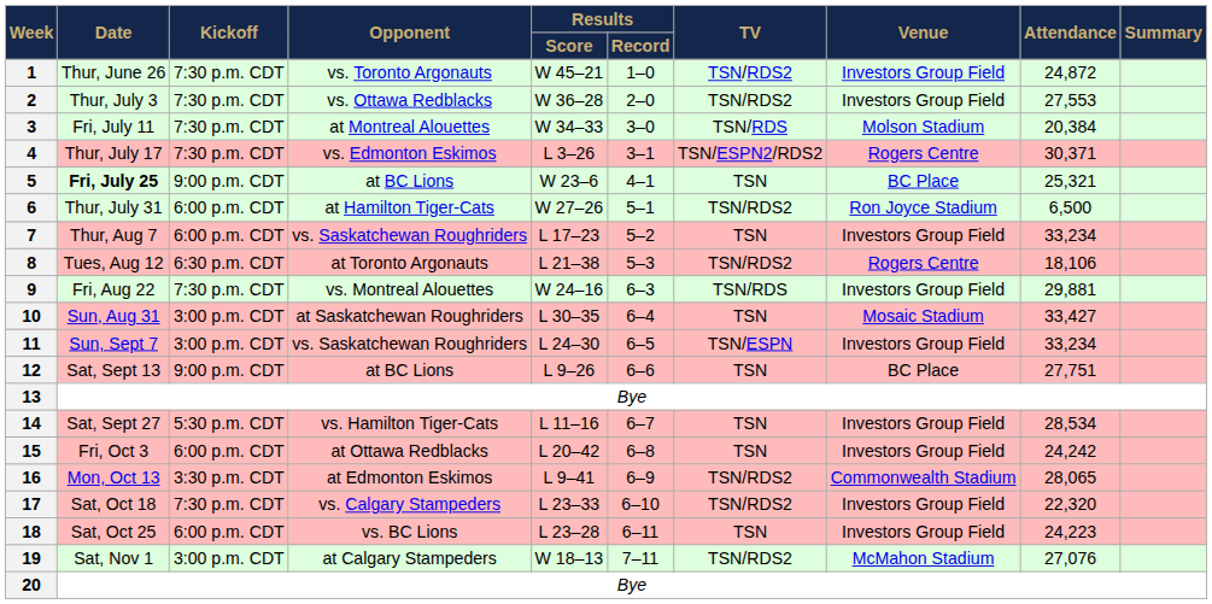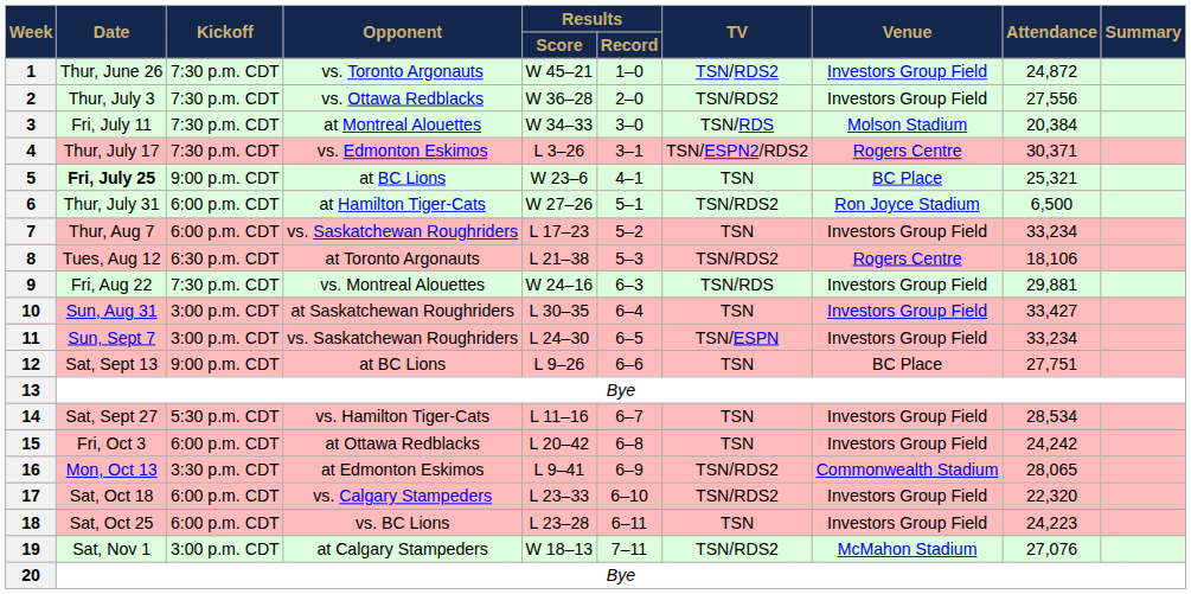 <table class="wikitable" style="font-size: 95%;">
 <tr>
 <th style="background:#13264B;color:#C9AF74;" rowspan=2>Week</th>
 <th style="background:#13264B;color:#C9AF74;" rowspan=2>Date</th>
 <th style="background:#13264B;color:#C9AF74;" rowspan=2>Kickoff</th>
 <th style="background:#13264B;color:#C9AF74;" rowspan=2>Opponent</th>
 <th style="background:#13264B;color:#C9AF74;" colspan=2>Results</th>
 <th style="background:#13264B;color:#C9AF74;" rowspan=2>TV</th>
 <th style="background:#13264B;color:#C9AF74;" rowspan=2>Venue</th>
 <th style="background:#13264B;color:#C9AF74;" rowspan=2>Attendance</th>
 <th style="background:#13264B;color:#C9AF74;" rowspan=2>Summary</th>
 </tr>
 <tr>
 <th style="background:#13264B;color:#C9AF74;">Score</th>
 <th style="background:#13264B;color:#C9AF74;">Record</th>
 </tr>
 <tr align="center" bgcolor="#ddffdd">
 <th align="center"><strong>1</strong></th>
 <td align="center">Thur, June 26</td>
 <td align="center">7:30 p.m. CDT</td>
 <td align="center">vs. <a href='#'>Toronto Argonauts</a></td>
 <td align="center">W 45–21</td>
 <td align="center">1–0</td>
 <td align="center"><a href='#'>TSN</a>/<a href='#'>RDS2</a></td>
 <td align="center"><a href='#'>Investors Group Field</a></td>
 <td align="center">24,872</td>
 <td align="center"></td>
 </tr>
 <tr align="center" bgcolor="#ddffdd">
 <th align="center"><strong>2</strong></th>
 <td align="center">Thur, July 3</td>
 <td align="center">7:30 p.m. CDT</td>
 <td align="center">vs. <a href='#'>Ottawa Redblacks</a></td>
 <td align="center">W 36–28</td>
 <td align="center">2–0</td>
 <td align="center">TSN/RDS2</td>
 <td align="center">Investors Group Field</td>
-<td align="center">27,553</td>
+<td align="center">27,556</td>
 <td align="center"></td>
 </tr>
 <tr align="center" bgcolor="#ddffdd">
 <th align="center"><strong>3</strong></th>
 <td align="center">Fri, July 11</td>
 <td align="center">7:30 p.m. CDT</td>
 <td align="center">at <a href='#'>Montreal Alouettes</a></td>
 <td align="center">W 34–33</td>
 <td align="center">3–0</td>
 <td align="center">TSN/<a href='#'>RDS</a></td>
 <td align="center"><a href='#'>Molson Stadium</a></td>
 <td align="center">20,384</td>
 <td align="center"></td>
 </tr>
 <tr align="center" bgcolor="#ffbbbb">
 <th align="center"><strong>4</strong></th>
 <td align="center">Thur, July 17</td>
 <td align="center">7:30 p.m. CDT</td>
 <td align="center">vs. <a href='#'>Edmonton Eskimos</a></td>
 <td align="center">L 3–26</td>
 <td align="center">3–1</td>
 <td align="center">TSN/<a href='#'>ESPN2</a>/RDS2</td>
 <td align="center"><a href='#'>Rogers Centre</a></td>
 <td align="center">30,371</td>
 <td align="center"></td>
 </tr>
 <tr align="center" bgcolor="#ddffdd">
 <th align="center"><strong>5</strong></th>
 <td align="center"><strong>Fri, July 25</strong></td>
 <td align="center">9:00 p.m. CDT</td>
 <td align="center">at <a href='#'>BC Lions</a></td>
 <td align="center">W 23–6</td>
 <td align="center">4–1</td>
 <td align="center">TSN</td>
 <td align="center"><a href='#'>BC Place</a></td>
 <td align="center">25,321</td>
 <td align="center"></td>
 </tr>
 <tr align="center" bgcolor="#ddffdd">
 <th align="center"><strong>6</strong></th>
 <td align="center">Thur, July 31</td>
 <td align="center">6:00 p.m. CDT</td>
 <td align="center">at <a href='#'>Hamilton Tiger-Cats</a></td>
 <td align="center">W 27–26</td>
 <td align="center">5–1</td>
 <td align="center">TSN/RDS2</td>
 <td align="center"><a href='#'>Ron Joyce Stadium</a></td>
 <td align="center">6,500</td>
 <td align="center"></td>
 </tr>
 <tr align="center" bgcolor="#ffbbbb">
 <th align="center"><strong>7</strong></th>
 <td align="center">Thur, Aug 7</td>
 <td align="center">6:00 p.m. CDT</td>
 <td align="center">vs. <a href='#'>Saskatchewan Roughriders</a></td>
 <td align="center">L 17–23</td>
 <td align="center">5–2</td>
 <td align="center">TSN</td>
 <td align="center">Investors Group Field</td>
 <td align="center">33,234</td>
 <td align="center"></td>
 </tr>
 <tr align="center" bgcolor="#ffbbbb">
 <th align="center"><strong>8</strong></th>
 <td align="center">Tues, Aug 12</td>
 <td align="center">6:30 p.m. CDT</td>
 <td align="center">at Toronto Argonauts</td>
 <td align="center">L 21–38</td>
 <td align="center">5–3</td>
 <td align="center">TSN/RDS2</td>
 <td align="center"><a href='#'>Rogers Centre</a></td>
 <td align="center">18,106</td>
 <td align="center"></td>
 </tr>
 <tr align="center" bgcolor="#ddffdd">
 <th align="center"><strong>9</strong></th>
 <td align="center">Fri, Aug 22</td>
 <td align="center">7:30 p.m. CDT</td>
 <td align="center">vs. Montreal Alouettes</td>
 <td align="center">W 24–16</td>
 <td align="center">6–3</td>
 <td align="center">TSN/RDS</td>
 <td align="center">Investors Group Field</td>
 <td align="center">29,881</td>
 <td align="center"></td>
 </tr>
 <tr align="center" bgcolor="#ffbbbb">
 <th align="center"><strong>10</strong></th>
 <td align="center"><a href='#'>Sun, Aug 31</a></td>
 <td align="center">3:00 p.m. CDT</td>
 <td align="center">at Saskatchewan Roughriders</td>
 <td align="center">L 30–35</td>
 <td align="center">6–4</td>
 <td align="center">TSN</td>
-<td align="center"><a href='#'>Mosaic Stadium</a></td>
+<td align="center"><a href='#'>Investors Group Field</a></td>
 <td align="center">33,427</td>
 <td align="center"></td>
 </tr>
 <tr align="center" bgcolor="#ffbbbb">
 <th align="center"><strong>11</strong></th>
 <td align="center"><a href='#'>Sun, Sept 7</a></td>
 <td align="center">3:00 p.m. CDT</td>
 <td align="center">vs. Saskatchewan Roughriders</td>
 <td align="center">L 24–30</td>
 <td align="center">6–5</td>
 <td align="center">TSN/<a href='#'>ESPN</a></td>
 <td align="center">Investors Group Field</td>
 <td align="center">33,234</td>
 <td align="center"></td>
 </tr>
 <tr align="center" bgcolor="#ffbbbb">
 <th align="center"><strong>12</strong></th>
 <td align="center">Sat, Sept 13</td>
 <td align="center">9:00 p.m. CDT</td>
 <td align="center">at BC Lions</td>
 <td align="center">L 9–26</td>
 <td align="center">6–6</td>
 <td align="center">TSN</td>
 <td align="center">BC Place</td>
 <td align="center">27,751</td>
 <td align="center"></td>
 </tr>
 <tr align="center" bgcolor="#ffffff">
 <th align="center"><strong>13</strong></th>
 <td colspan=9 align="center" valign="middle"><em>Bye</em></td>
 </tr>
 <tr align="center" bgcolor="#ffbbbb">
 <th align="center"><strong>14</strong></th>
 <td align="center">Sat, Sept 27</td>
 <td align="center">5:30 p.m. CDT</td>
 <td align="center">vs. Hamilton Tiger-Cats</td>
 <td align="center">L 11–16</td>
 <td align="center">6–7</td>
 <td align="center">TSN</td>
 <td align="center">Investors Group Field</td>
 <td align="center">28,534</td>
 <td align="center"></td>
 </tr>
 <tr align="center" bgcolor="#ffbbbb">
 <th align="center"><strong>15</strong></th>
 <td align="center">Fri, Oct 3</td>
 <td align="center">6:00 p.m. CDT</td>
 <td align="center">at Ottawa Redblacks</td>
 <td align="center">L 20–42</td>
 <td align="center">6–8</td>
 <td align="center">TSN</td>
 <td align="center">Investors Group Field</td>
 <td align="center">24,242</td>
 <td align="center"></td>
 </tr>
 <tr align="center" bgcolor="#ffbbbb">
 <th align="center"><strong>16</strong></th>
 <td align="center"><a href='#'>Mon, Oct 13</a></td>
 <td align="center">3:30 p.m. CDT</td>
 <td align="center">at Edmonton Eskimos</td>
 <td align="center">L 9–41</td>
 <td align="center">6–9</td>
 <td align="center">TSN/RDS2</td>
 <td align="center"><a href='#'>Commonwealth Stadium</a></td>
 <td align="center">28,065</td>
 <td align="center"></td>
 </tr>
 <tr align="center" bgcolor="#ffbbbb">
 <th align="center"><strong>17</strong></th>
 <td align="center">Sat, Oct 18</td>
-<td align="center">7:30 p.m. CDT</td>
+<td align="center">6:00 p.m. CDT</td>
 <td align="center">vs. <a href='#'>Calgary Stampeders</a></td>
 <td align="center">L 23–33</td>
 <td align="center">6–10</td>
 <td align="center">TSN/RDS2</td>
 <td align="center">Investors Group Field</td>
 <td align="center">22,320</td>
 <td align="center"></td>
 </tr>
 <tr align="center" bgcolor="#ffbbbb">
 <th align="center"><strong>18</strong></th>
 <td align="center">Sat, Oct 25</td>
 <td align="center">6:00 p.m. CDT</td>
 <td align="center">vs. BC Lions</td>
 <td align="center">L 23–28</td>
 <td align="center">6–11</td>
 <td align="center">TSN</td>
 <td align="center">Investors Group Field</td>
 <td align="center">24,223</td>
 <td align="center"></td>
 </tr>
 <tr align="center" bgcolor="#ddffdd">
 <th align="center"><strong>19</strong></th>
 <td align="center">Sat, Nov 1</td>
 <td align="center">3:00 p.m. CDT</td>
 <td align="center">at Calgary Stampeders</td>
 <td align="center">W 18–13</td>
 <td align="center">7–11</td>
 <td align="center">TSN/RDS2</td>
 <td align="center"><a href='#'>McMahon Stadium</a></td>
 <td align="center">27,076</td>
 <td align="center"></td>
 </tr>
 <tr align="center" bgcolor="#ffffff">
 <th align="center"><strong>20</strong></th>
 <td colspan=9 align="center" valign="middle"><em>Bye</em></td>
 </tr>
 </table>
